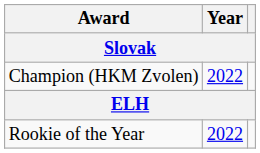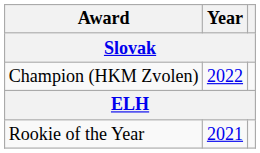 <table class="wikitable">
 <tr>
 <th>Award</th>
 <th>Year</th>
 <th></th>
 </tr>
 <tr>
 <th colspan="3"><a href='#'>Slovak</a></th>
 </tr>
 <tr>
 <td>Champion (HKM Zvolen)</td>
 <td><a href='#'>2022</a></td>
 <td></td>
 </tr>
 <tr>
 <th colspan="3"><a href='#'>ELH</a></th>
 </tr>
 <tr>
 <td>Rookie of the Year</td>
-<td><a href='#'>2022</a></td>
+<td><a href='#'>2021</a></td>
 <td></td>
 </tr>
 </table>
